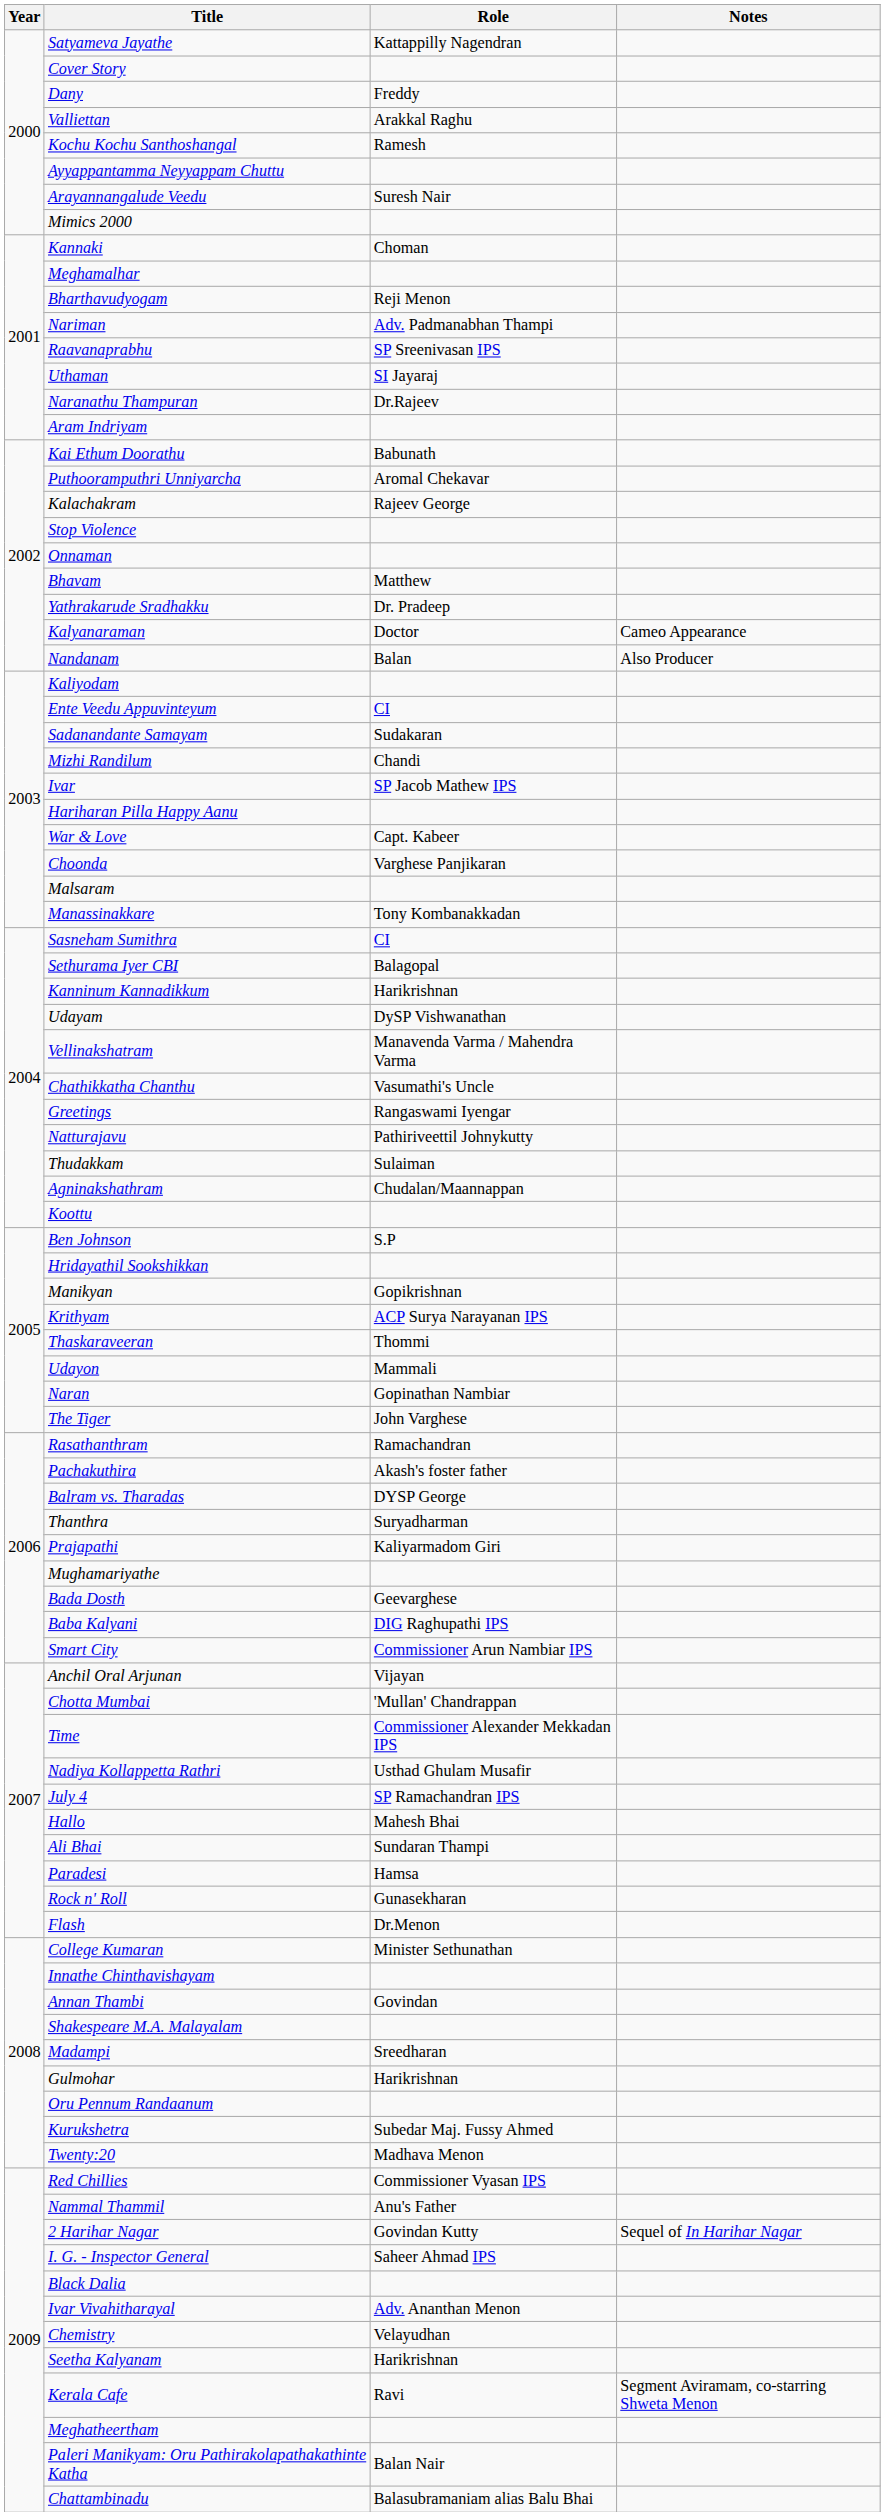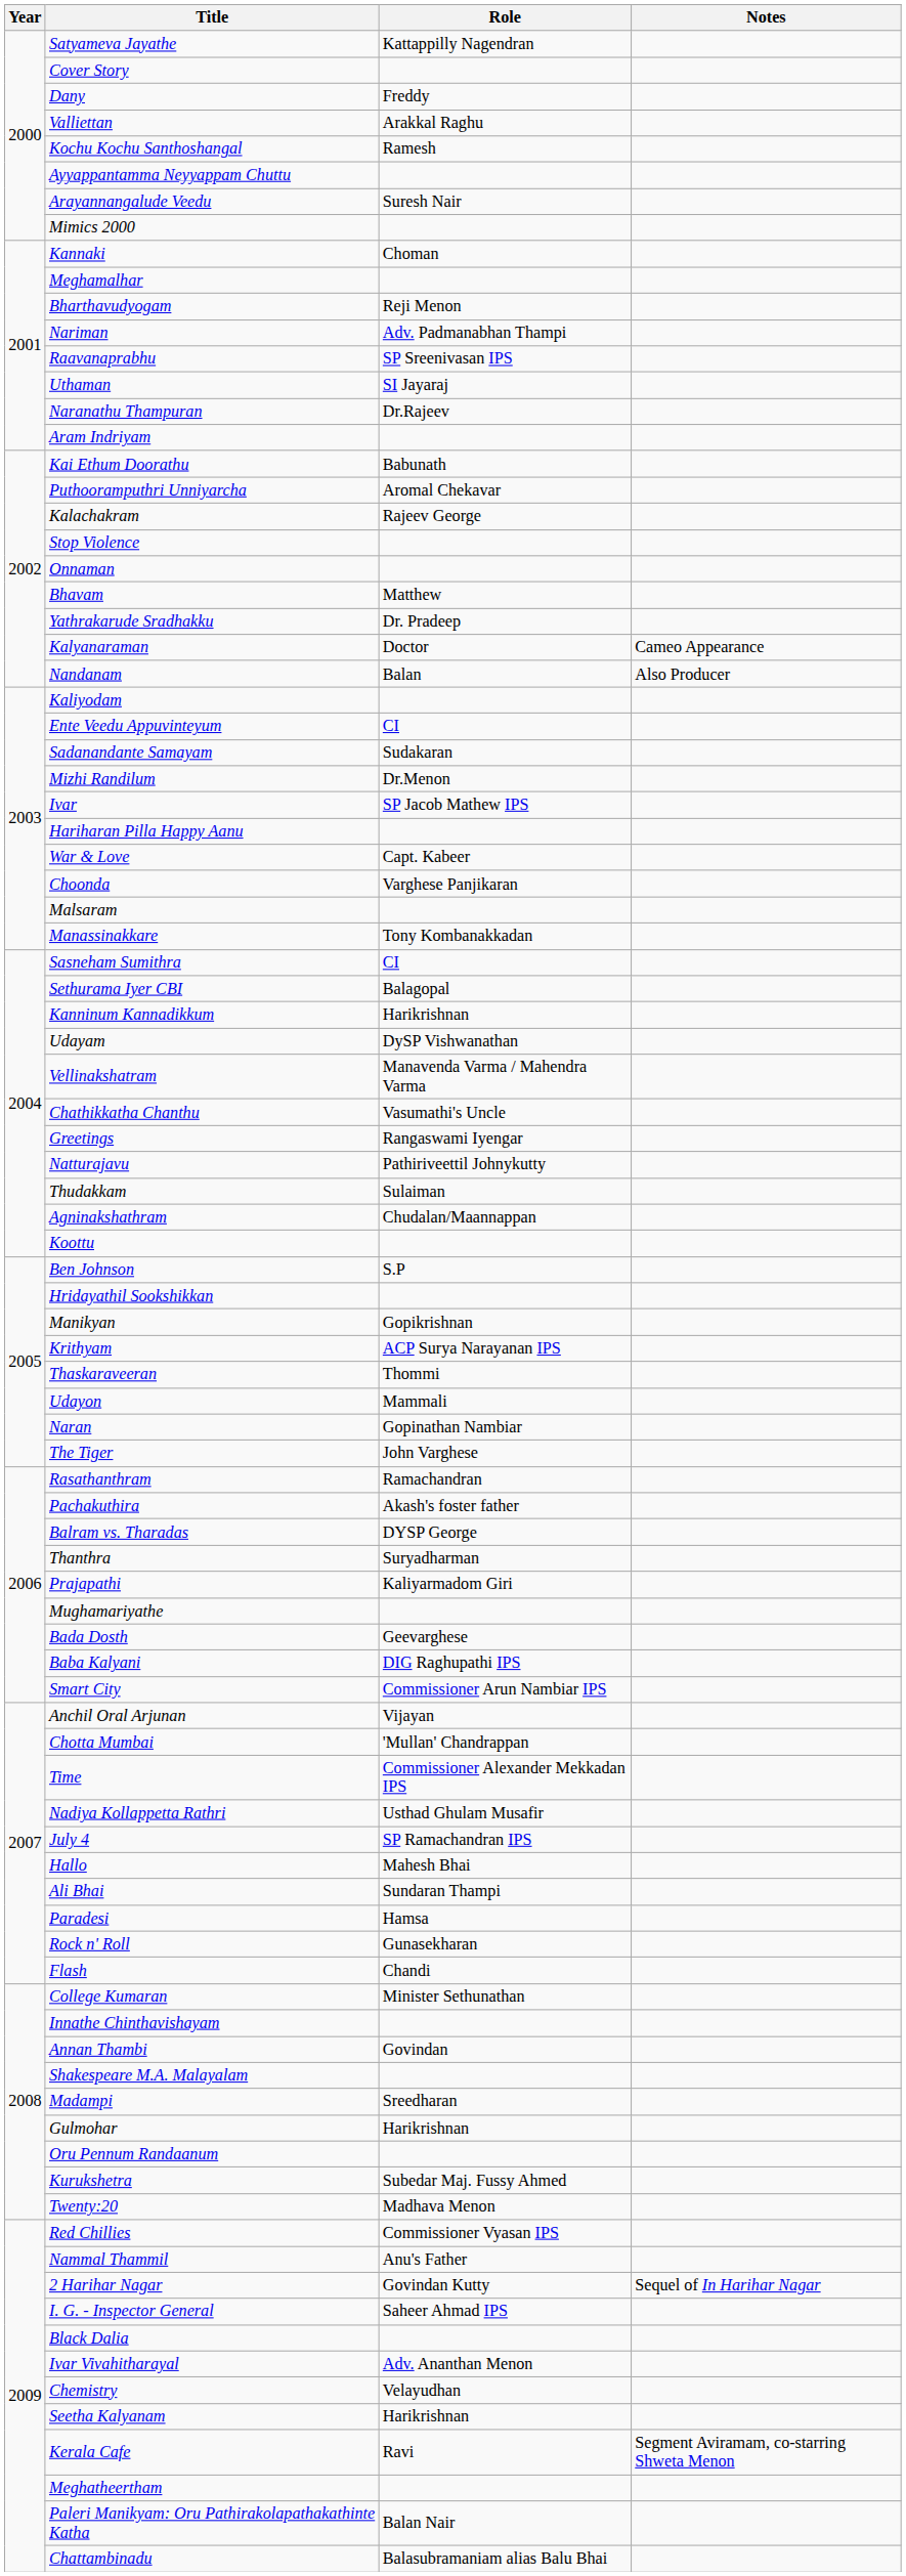 <table class="wikitable sortable">
 <tr>
 <th>Year</th>
 <th>Title</th>
 <th>Role</th>
 <th class="unsortable">Notes</th>
 </tr>
 <tr>
 <td rowspan="8">2000</td>
 <td><em><a href='#'>Satyameva Jayathe</a></em></td>
 <td>Kattappilly Nagendran</td>
 <td></td>
 </tr>
 <tr>
 <td><em><a href='#'>Cover Story</a></em></td>
 <td></td>
 <td></td>
 </tr>
 <tr>
 <td><em><a href='#'>Dany</a></em></td>
 <td>Freddy</td>
 <td></td>
 </tr>
 <tr>
 <td><em><a href='#'>Valliettan</a></em></td>
 <td>Arakkal Raghu</td>
 <td></td>
 </tr>
 <tr>
 <td><em><a href='#'>Kochu Kochu Santhoshangal</a></em></td>
 <td>Ramesh</td>
 <td></td>
 </tr>
 <tr>
 <td><em><a href='#'>Ayyappantamma Neyyappam Chuttu</a></em></td>
 <td></td>
 <td></td>
 </tr>
 <tr>
 <td><em><a href='#'>Arayannangalude Veedu</a></em></td>
 <td>Suresh Nair</td>
 <td></td>
 </tr>
 <tr>
 <td><em>Mimics 2000</em></td>
 <td></td>
 <td></td>
 </tr>
 <tr>
 <td rowspan="8">2001</td>
 <td><a href='#'><em>Kannaki</em></a></td>
 <td>Choman</td>
 <td></td>
 </tr>
 <tr>
 <td><em><a href='#'>Meghamalhar</a></em></td>
 <td></td>
 <td></td>
 </tr>
 <tr>
 <td><em><a href='#'>Bharthavudyogam</a></em></td>
 <td>Reji Menon</td>
 <td></td>
 </tr>
 <tr>
 <td><em><a href='#'>Nariman</a></em></td>
 <td><a href='#'>Adv.</a> Padmanabhan Thampi</td>
 <td></td>
 </tr>
 <tr>
 <td><em><a href='#'>Raavanaprabhu</a></em></td>
 <td><a href='#'>SP</a> Sreenivasan <a href='#'>IPS</a></td>
 <td></td>
 </tr>
 <tr>
 <td><em><a href='#'>Uthaman</a></em></td>
 <td><a href='#'>SI</a> Jayaraj</td>
 <td></td>
 </tr>
 <tr>
 <td><em><a href='#'>Naranathu Thampuran</a></em></td>
 <td>Dr.Rajeev</td>
 <td></td>
 </tr>
 <tr>
 <td><em><a href='#'>Aram Indriyam</a></em></td>
 <td></td>
 <td></td>
 </tr>
 <tr>
 <td rowspan="9">2002</td>
 <td><em><a href='#'>Kai Ethum Doorathu</a></em></td>
 <td>Babunath</td>
 <td></td>
 </tr>
 <tr>
 <td><em><a href='#'>Puthooramputhri Unniyarcha</a></em></td>
 <td>Aromal Chekavar</td>
 <td></td>
 </tr>
 <tr>
 <td><em>Kalachakram</em></td>
 <td>Rajeev George</td>
 <td></td>
 </tr>
 <tr>
 <td><em><a href='#'>Stop Violence</a></em></td>
 <td></td>
 <td></td>
 </tr>
 <tr>
 <td><em><a href='#'>Onnaman</a></em></td>
 <td></td>
 <td></td>
 </tr>
 <tr>
 <td><em><a href='#'>Bhavam</a></em></td>
 <td>Matthew</td>
 <td></td>
 </tr>
 <tr>
 <td><em><a href='#'>Yathrakarude Sradhakku</a></em></td>
 <td>Dr. Pradeep</td>
 <td></td>
 </tr>
 <tr>
 <td><em><a href='#'>Kalyanaraman</a></em></td>
 <td>Doctor</td>
 <td>Cameo Appearance</td>
 </tr>
 <tr>
 <td><em><a href='#'>Nandanam</a></em></td>
 <td>Balan</td>
 <td>Also Producer</td>
 </tr>
 <tr>
 <td rowspan="10">2003</td>
 <td><em><a href='#'>Kaliyodam</a></em></td>
 <td></td>
 <td></td>
 </tr>
 <tr>
 <td><em><a href='#'>Ente Veedu Appuvinteyum</a></em></td>
 <td><a href='#'>CI</a></td>
 <td></td>
 </tr>
 <tr>
 <td><em><a href='#'>Sadanandante Samayam</a></em></td>
 <td>Sudakaran</td>
 <td></td>
 </tr>
 <tr>
 <td><em><a href='#'>Mizhi Randilum</a></em></td>
-<td>Chandi</td>
+<td>Dr.Menon</td>
 <td></td>
 </tr>
 <tr>
 <td><em><a href='#'>Ivar</a></em></td>
 <td><a href='#'>SP</a> Jacob Mathew <a href='#'>IPS</a></td>
 <td></td>
 </tr>
 <tr>
 <td><em><a href='#'>Hariharan Pilla Happy Aanu</a></em></td>
 <td></td>
 <td></td>
 </tr>
 <tr>
 <td><em><a href='#'>War & Love</a></em></td>
 <td>Capt. Kabeer</td>
 <td></td>
 </tr>
 <tr>
 <td><em><a href='#'>Choonda</a></em></td>
 <td>Varghese Panjikaran</td>
 <td></td>
 </tr>
 <tr>
 <td><em>Malsaram</em></td>
 <td></td>
 <td></td>
 </tr>
 <tr>
 <td><em><a href='#'>Manassinakkare</a></em></td>
 <td>Tony Kombanakkadan</td>
 <td></td>
 </tr>
 <tr>
 <td rowspan="11">2004</td>
 <td><em><a href='#'>Sasneham Sumithra</a></em></td>
 <td><a href='#'>CI</a></td>
 <td></td>
 </tr>
 <tr>
 <td><em><a href='#'>Sethurama Iyer CBI</a></em></td>
 <td>Balagopal</td>
 <td></td>
 </tr>
 <tr>
 <td><em><a href='#'>Kanninum Kannadikkum</a></em></td>
 <td>Harikrishnan</td>
 <td></td>
 </tr>
 <tr>
 <td><em>Udayam</em></td>
 <td>DySP Vishwanathan</td>
 <td></td>
 </tr>
 <tr>
 <td><em><a href='#'>Vellinakshatram</a></em></td>
 <td>Manavenda Varma / Mahendra Varma</td>
 <td></td>
 </tr>
 <tr>
 <td><em><a href='#'>Chathikkatha Chanthu</a></em></td>
 <td>Vasumathi's Uncle</td>
 <td></td>
 </tr>
 <tr>
 <td><em><a href='#'>Greetings</a></em></td>
 <td>Rangaswami Iyengar</td>
 <td></td>
 </tr>
 <tr>
 <td><em><a href='#'>Natturajavu</a></em></td>
 <td>Pathiriveettil Johnykutty</td>
 <td></td>
 </tr>
 <tr>
 <td><em>Thudakkam</em></td>
 <td>Sulaiman</td>
 <td></td>
 </tr>
 <tr>
 <td><em><a href='#'>Agninakshathram</a></em></td>
 <td>Chudalan/Maannappan</td>
 <td></td>
 </tr>
 <tr>
 <td><em><a href='#'>Koottu</a></em></td>
 <td></td>
 <td></td>
 </tr>
 <tr>
 <td rowspan="8">2005</td>
 <td><em><a href='#'>Ben Johnson</a></em></td>
 <td>S.P</td>
 <td></td>
 </tr>
 <tr>
 <td><em><a href='#'>Hridayathil Sookshikkan</a></em></td>
 <td></td>
 <td></td>
 </tr>
 <tr>
 <td><em>Manikyan</em></td>
 <td>Gopikrishnan</td>
 <td></td>
 </tr>
 <tr>
 <td><em><a href='#'>Krithyam</a></em></td>
 <td><a href='#'>ACP</a> Surya Narayanan <a href='#'>IPS</a></td>
 <td></td>
 </tr>
 <tr>
 <td><em><a href='#'>Thaskaraveeran</a></em></td>
 <td>Thommi</td>
 <td></td>
 </tr>
 <tr>
 <td><em><a href='#'>Udayon</a></em></td>
 <td>Mammali</td>
 <td></td>
 </tr>
 <tr>
 <td><em><a href='#'>Naran</a></em></td>
 <td>Gopinathan Nambiar</td>
 <td></td>
 </tr>
 <tr>
 <td><em><a href='#'>The Tiger</a></em></td>
 <td>John Varghese</td>
 <td></td>
 </tr>
 <tr>
 <td rowspan="9">2006</td>
 <td><em><a href='#'>Rasathanthram</a></em></td>
 <td>Ramachandran</td>
 <td></td>
 </tr>
 <tr>
 <td><em><a href='#'>Pachakuthira</a></em></td>
 <td>Akash's foster father</td>
 <td></td>
 </tr>
 <tr>
 <td><em><a href='#'>Balram vs. Tharadas</a></em></td>
 <td>DYSP George</td>
 <td></td>
 </tr>
 <tr>
 <td><em>Thanthra</em></td>
 <td>Suryadharman</td>
 <td></td>
 </tr>
 <tr>
 <td><em><a href='#'>Prajapathi</a></em></td>
 <td>Kaliyarmadom Giri</td>
 <td></td>
 </tr>
 <tr>
 <td><em>Mughamariyathe</em></td>
 <td></td>
 <td></td>
 </tr>
 <tr>
 <td><em><a href='#'>Bada Dosth</a></em></td>
 <td>Geevarghese</td>
 <td></td>
 </tr>
 <tr>
 <td><em><a href='#'>Baba Kalyani</a></em></td>
 <td><a href='#'>DIG</a> Raghupathi <a href='#'>IPS</a></td>
 <td></td>
 </tr>
 <tr>
 <td><em><a href='#'>Smart City</a></em></td>
 <td><a href='#'>Commissioner</a> Arun Nambiar <a href='#'>IPS</a></td>
 <td></td>
 </tr>
 <tr>
 <td rowspan="10">2007</td>
 <td><em>Anchil Oral Arjunan</em></td>
 <td>Vijayan</td>
 <td></td>
 </tr>
 <tr>
 <td><em><a href='#'>Chotta Mumbai</a></em></td>
 <td>'Mullan' Chandrappan</td>
 <td></td>
 </tr>
 <tr>
 <td><em><a href='#'>Time</a></em></td>
 <td><a href='#'>Commissioner</a> Alexander Mekkadan <a href='#'>IPS</a></td>
 <td></td>
 </tr>
 <tr>
 <td><em><a href='#'>Nadiya Kollappetta Rathri</a></em></td>
 <td>Usthad Ghulam Musafir</td>
 <td></td>
 </tr>
 <tr>
 <td><em><a href='#'>July 4</a></em></td>
 <td><a href='#'>SP</a> Ramachandran <a href='#'>IPS</a></td>
 <td></td>
 </tr>
 <tr>
 <td><em><a href='#'>Hallo</a></em></td>
 <td>Mahesh Bhai</td>
 <td></td>
 </tr>
 <tr>
 <td><em><a href='#'>Ali Bhai</a></em></td>
 <td>Sundaran Thampi</td>
 <td></td>
 </tr>
 <tr>
 <td><em><a href='#'>Paradesi</a></em></td>
 <td>Hamsa</td>
 <td></td>
 </tr>
 <tr>
 <td><em><a href='#'>Rock n' Roll</a></em></td>
 <td>Gunasekharan</td>
 <td></td>
 </tr>
 <tr>
 <td><em><a href='#'>Flash</a></em></td>
-<td>Dr.Menon</td>
+<td>Chandi</td>
 <td></td>
 </tr>
 <tr>
 <td rowspan="9">2008</td>
 <td><em><a href='#'>College Kumaran</a></em></td>
 <td>Minister Sethunathan</td>
 <td></td>
 </tr>
 <tr>
 <td><em><a href='#'>Innathe Chinthavishayam</a></em></td>
 <td></td>
 <td></td>
 </tr>
 <tr>
 <td><em><a href='#'>Annan Thambi</a></em></td>
 <td>Govindan</td>
 <td></td>
 </tr>
 <tr>
 <td><em><a href='#'>Shakespeare M.A. Malayalam</a></em></td>
 <td></td>
 <td></td>
 </tr>
 <tr>
 <td><em><a href='#'>Madampi</a></em></td>
 <td>Sreedharan</td>
 <td></td>
 </tr>
 <tr>
 <td><em>Gulmohar</em></td>
 <td>Harikrishnan</td>
 <td></td>
 </tr>
 <tr>
 <td><em><a href='#'>Oru Pennum Randaanum</a></em></td>
 <td></td>
 <td></td>
 </tr>
 <tr>
 <td><em><a href='#'>Kurukshetra</a></em></td>
 <td>Subedar Maj. Fussy Ahmed</td>
 <td></td>
 </tr>
 <tr>
 <td><em><a href='#'>Twenty:20</a></em></td>
 <td>Madhava Menon</td>
 <td></td>
 </tr>
 <tr>
 <td rowspan="12">2009</td>
 <td><em><a href='#'>Red Chillies</a></em></td>
 <td>Commissioner Vyasan <a href='#'>IPS</a></td>
 <td></td>
 </tr>
 <tr>
 <td><em><a href='#'>Nammal Thammil</a></em></td>
 <td>Anu's Father</td>
 <td></td>
 </tr>
 <tr>
 <td><em><a href='#'>2 Harihar Nagar</a></em></td>
 <td>Govindan Kutty</td>
 <td>Sequel of <em><a href='#'>In Harihar Nagar</a></em></td>
 </tr>
 <tr>
 <td><em><a href='#'>I. G. - Inspector General</a></em></td>
 <td>Saheer Ahmad <a href='#'>IPS</a></td>
 <td></td>
 </tr>
 <tr>
 <td><em><a href='#'>Black Dalia</a></em></td>
 <td></td>
 <td></td>
 </tr>
 <tr>
 <td><em><a href='#'>Ivar Vivahitharayal</a></em></td>
 <td><a href='#'>Adv.</a> Ananthan Menon</td>
 <td></td>
 </tr>
 <tr>
 <td><em><a href='#'>Chemistry</a></em></td>
 <td>Velayudhan</td>
 <td></td>
 </tr>
 <tr>
 <td><a href='#'><em>Seetha Kalyanam</em></a></td>
 <td>Harikrishnan</td>
 <td></td>
 </tr>
 <tr>
 <td><em><a href='#'>Kerala Cafe</a></em></td>
 <td>Ravi</td>
 <td>Segment Aviramam, co-starring <a href='#'>Shweta Menon</a></td>
 </tr>
 <tr>
 <td><em><a href='#'>Meghatheertham</a></em></td>
 <td></td>
 <td></td>
 </tr>
 <tr>
 <td><em><a href='#'>Paleri Manikyam: Oru Pathirakolapathakathinte Katha</a></em></td>
 <td>Balan Nair</td>
 <td></td>
 </tr>
 <tr>
 <td><em><a href='#'>Chattambinadu</a></em></td>
 <td>Balasubramaniam alias Balu Bhai</td>
 <td></td>
 </tr>
 <tr>
 </tr>
 </table>
